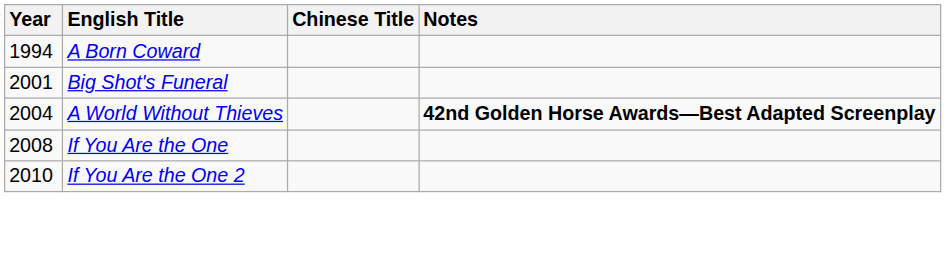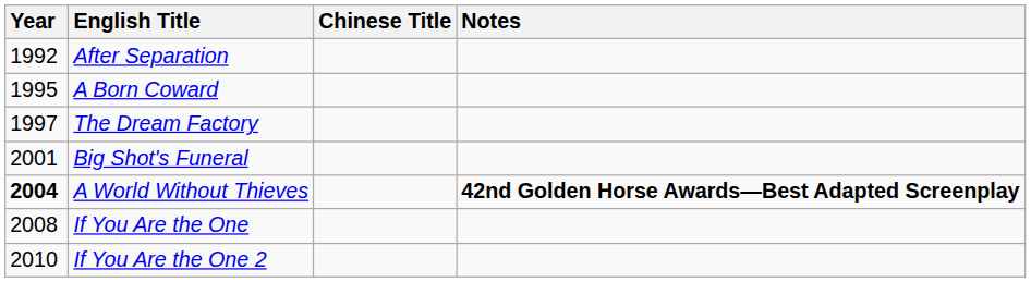 <table class="wikitable">
 <tr>
 <th style="vertical-align:top; text-align:left; width:40px;">Year</th>
 <th style="text-align:left; vertical-align:top;">English Title</th>
 <th style="text-align:left; vertical-align:top;">Chinese Title</th>
 <th style="text-align:left; vertical-align:top;">Notes</th>
 </tr>
 <tr>
-<td style="text-align:left; vertical-align:top;">1994</td>
+<td style="text-align:left; vertical-align:top;">1992</td>
+<td style="text-align:left; vertical-align:top;"><em><a href='#'>After Separation</a></em></td>
+<td style="text-align:left; vertical-align:top;"></td>
+<td style="text-align:left; vertical-align:top;"></td>
+</tr>
+<tr>
+<td style="text-align:left; vertical-align:top;">1995</td>
 <td style="text-align:left; vertical-align:top;"><em><a href='#'>A Born Coward</a></em></td>
+<td style="text-align:left; vertical-align:top;"></td>
+<td style="text-align:left; vertical-align:top;"></td>
+</tr>
+<tr>
+<td style="text-align:left; vertical-align:top;">1997</td>
+<td style="text-align:left; vertical-align:top;"><em><a href='#'>The Dream Factory</a></em></td>
 <td style="text-align:left; vertical-align:top;"></td>
 <td style="text-align:left; vertical-align:top;"></td>
 </tr>
 <tr>
 <td style="text-align:left; vertical-align:top;">2001</td>
 <td style="text-align:left; vertical-align:top;"><em><a href='#'>Big Shot's Funeral</a></em></td>
 <td style="text-align:left; vertical-align:top;"></td>
 <td style="text-align:left; vertical-align:top;"></td>
 </tr>
 <tr>
-<td style="text-align:left; vertical-align:top;">2004</td>
+<td style="text-align:left; vertical-align:top;"><strong>2004</strong></td>
 <td style="text-align:left; vertical-align:top;"><em><a href='#'>A World Without Thieves</a></em></td>
 <td style="text-align:left; vertical-align:top;"></td>
 <td style="text-align:left; vertical-align:top;"><strong>42nd Golden Horse Awards—Best Adapted Screenplay</strong></td>
 </tr>
 <tr>
 <td style="text-align:left; vertical-align:top;">2008</td>
 <td style="text-align:left; vertical-align:top;"><em><a href='#'>If You Are the One</a></em></td>
 <td style="text-align:left; vertical-align:top;"></td>
 <td style="text-align:left; vertical-align:top;"></td>
 </tr>
 <tr>
 <td style="text-align:left; vertical-align:top;">2010</td>
 <td style="text-align:left; vertical-align:top;"><em><a href='#'>If You Are the One 2</a></em></td>
 <td style="text-align:left; vertical-align:top;"></td>
 <td style="text-align:left; vertical-align:top;"></td>
 </tr>
 </table>
